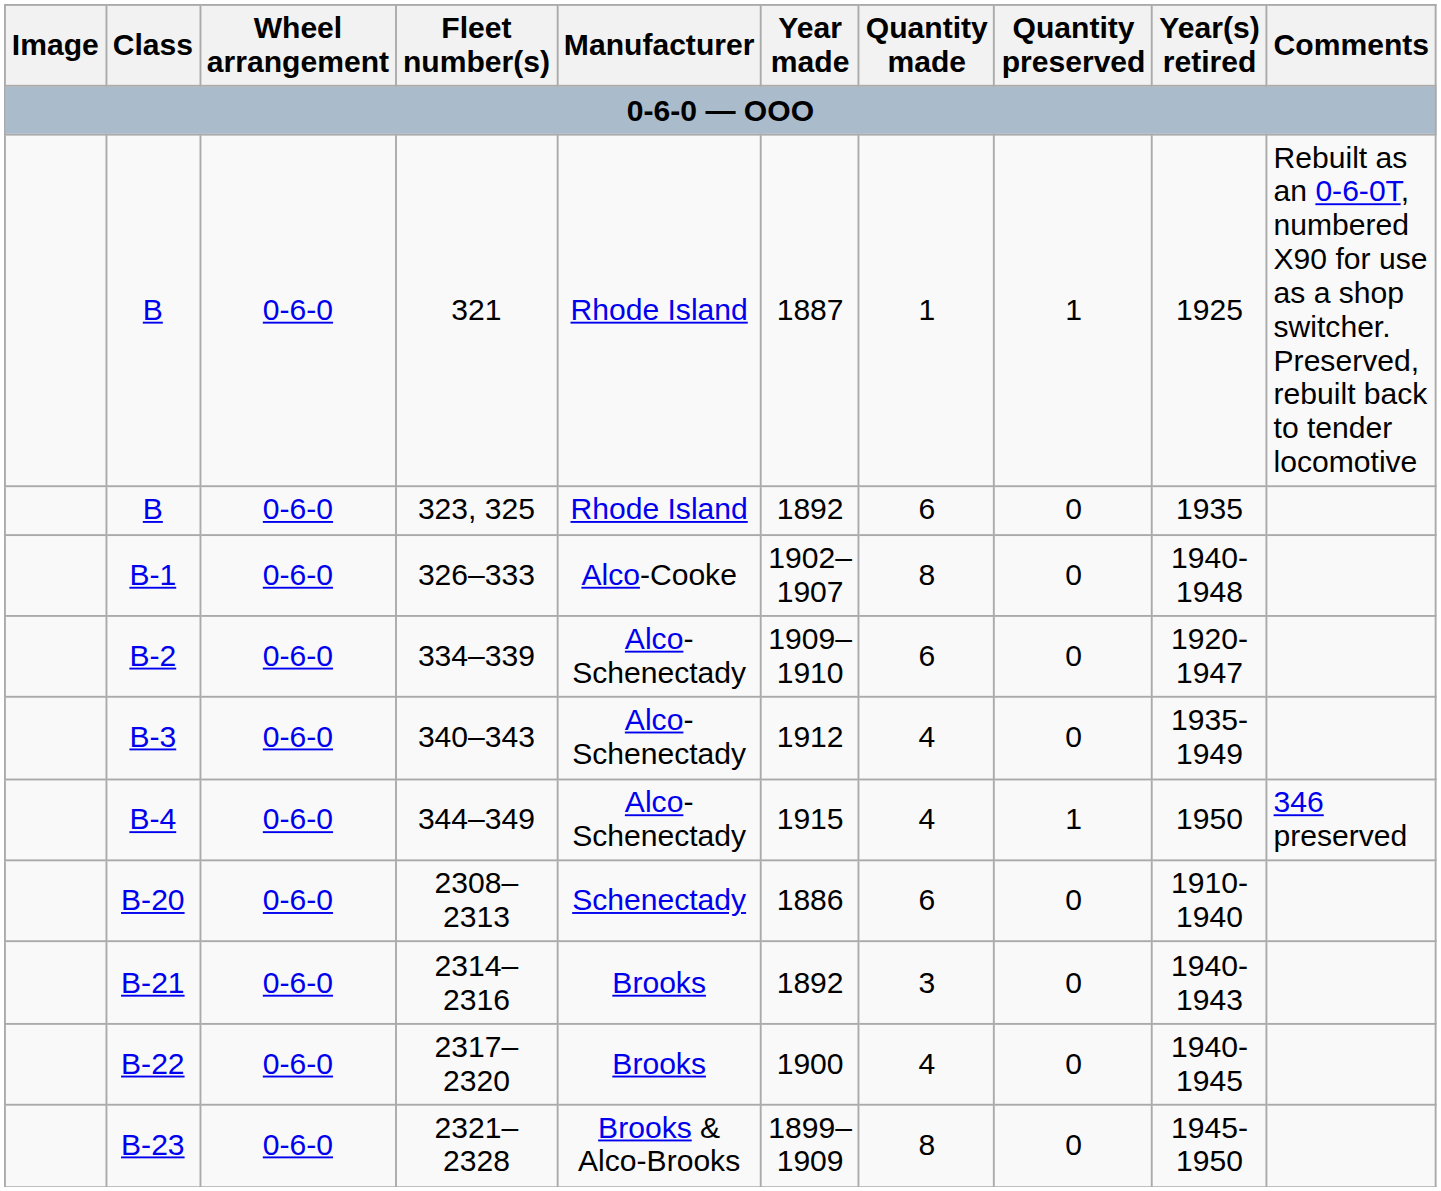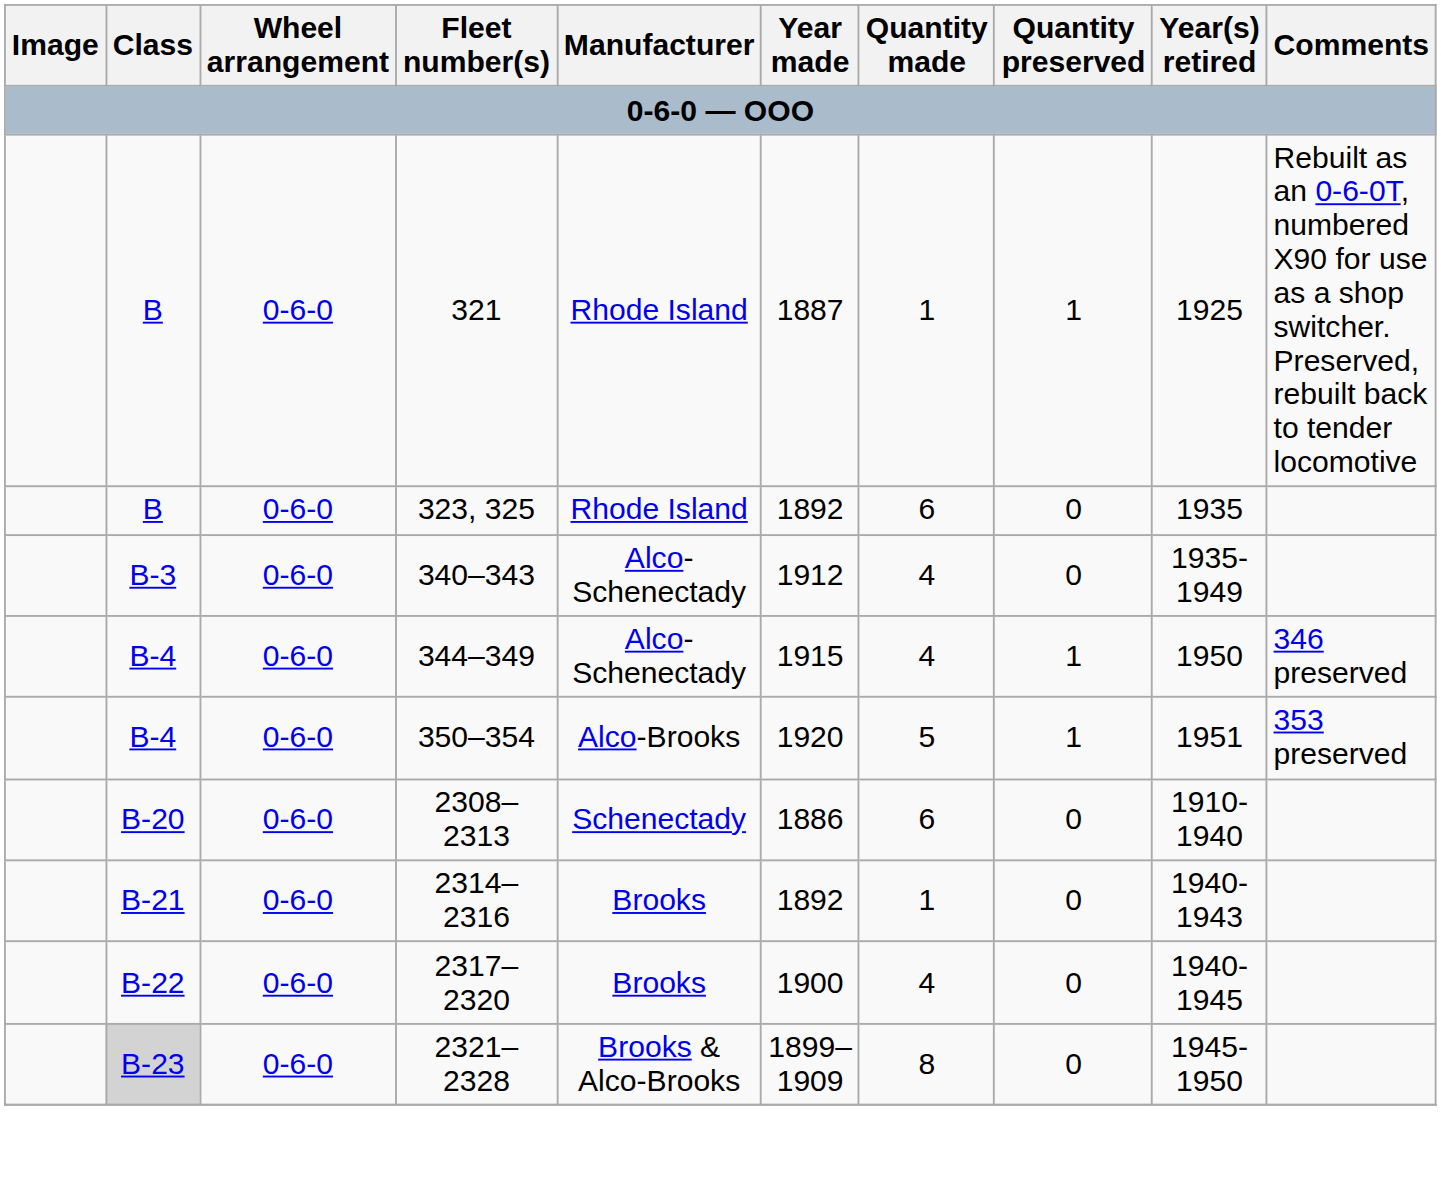 <table class="wikitable" style="text-align:center">
 <tr>
 <th>Image</th>
 <th>Class</th>
 <th>Wheel<br>arrangement</th>
 <th>Fleet<br>number(s)</th>
 <th>Manufacturer</th>
 <th>Year made</th>
 <th>Quantity<br>made</th>
 <th>Quantity<br>preserved</th>
 <th>Year(s)<br>retired</th>
 <th>Comments</th>
 </tr>
 <tr style="Background:#AABBCC; font-weight:bold">
 <td colspan=10>0-6-0 — OOO</td>
 </tr>
 <tr>
 <td></td>
 <td><a href='#'>B</a></td>
 <td><a href='#'>0-6-0</a></td>
 <td>321</td>
 <td><a href='#'>Rhode Island</a></td>
 <td>1887</td>
 <td>1</td>
 <td>1</td>
 <td>1925</td>
 <td style="text-align:left">Rebuilt as an <a href='#'>0-6-0T</a>, numbered X90 for use as a shop switcher.<br>Preserved, rebuilt back to tender locomotive</td>
 </tr>
 <tr>
 <td></td>
 <td><a href='#'>B</a></td>
 <td><a href='#'>0-6-0</a></td>
 <td>323, 325</td>
 <td><a href='#'>Rhode Island</a></td>
 <td>1892</td>
 <td>6</td>
 <td>0</td>
 <td>1935</td>
 <td></td>
 </tr>
 <tr>
 <td></td>
-<td><a href='#'>B-1</a></td>
-<td><a href='#'>0-6-0</a></td>
-<td>326–333</td>
-<td><a href='#'>Alco</a>-Cooke</td>
-<td>1902–1907</td>
-<td>8</td>
-<td>0</td>
-<td>1940-1948</td>
-<td></td>
-</tr>
-<tr>
-<td></td>
-<td><a href='#'>B-2</a></td>
-<td><a href='#'>0-6-0</a></td>
-<td>334–339</td>
-<td><a href='#'>Alco</a>-Schenectady</td>
-<td>1909–1910</td>
-<td>6</td>
-<td>0</td>
-<td>1920-1947</td>
-<td></td>
-</tr>
-<tr>
-<td></td>
 <td><a href='#'>B-3</a></td>
 <td><a href='#'>0-6-0</a></td>
 <td>340–343</td>
 <td><a href='#'>Alco</a>-Schenectady</td>
 <td>1912</td>
 <td>4</td>
 <td>0</td>
 <td>1935-1949</td>
 <td></td>
 </tr>
 <tr>
 <td></td>
 <td><a href='#'>B-4</a></td>
 <td><a href='#'>0-6-0</a></td>
 <td>344–349</td>
 <td><a href='#'>Alco</a>-Schenectady</td>
 <td>1915</td>
 <td>4</td>
 <td>1</td>
 <td>1950</td>
 <td style="text-align:left"><a href='#'>346</a> preserved</td>
 </tr>
 <tr>
 <td></td>
+<td><a href='#'>B-4</a></td>
+<td><a href='#'>0-6-0</a></td>
+<td>350–354</td>
+<td><a href='#'>Alco</a>-Brooks</td>
+<td>1920</td>
+<td>5</td>
+<td>1</td>
+<td>1951</td>
+<td style="text-align:left"><a href='#'>353</a> preserved</td>
+</tr>
+<tr>
+<td></td>
 <td><a href='#'>B-20</a></td>
 <td><a href='#'>0-6-0</a></td>
 <td>2308–2313</td>
 <td><a href='#'>Schenectady</a></td>
 <td>1886</td>
 <td>6</td>
 <td>0</td>
 <td>1910-1940</td>
 <td></td>
 </tr>
 <tr>
 <td></td>
 <td><a href='#'>B-21</a></td>
 <td><a href='#'>0-6-0</a></td>
 <td>2314–2316</td>
 <td><a href='#'>Brooks</a></td>
 <td>1892</td>
-<td>3</td>
+<td>1</td>
 <td>0</td>
 <td>1940-1943</td>
 <td></td>
 </tr>
 <tr>
 <td></td>
 <td><a href='#'>B-22</a></td>
 <td><a href='#'>0-6-0</a></td>
 <td>2317–2320</td>
 <td><a href='#'>Brooks</a></td>
 <td>1900</td>
 <td>4</td>
 <td>0</td>
 <td>1940-1945</td>
 <td></td>
 </tr>
 <tr>
 <td></td>
-<td><a href='#'>B-23</a></td>
+<td style="background: lightgrey;"><a href='#'>B-23</a></td>
 <td><a href='#'>0-6-0</a></td>
 <td>2321–2328</td>
 <td><a href='#'>Brooks</a> & Alco-Brooks</td>
 <td>1899–1909</td>
 <td>8</td>
 <td>0</td>
 <td>1945-1950</td>
 <td></td>
 </tr>
 <tr>
 </tr>
 </table>
